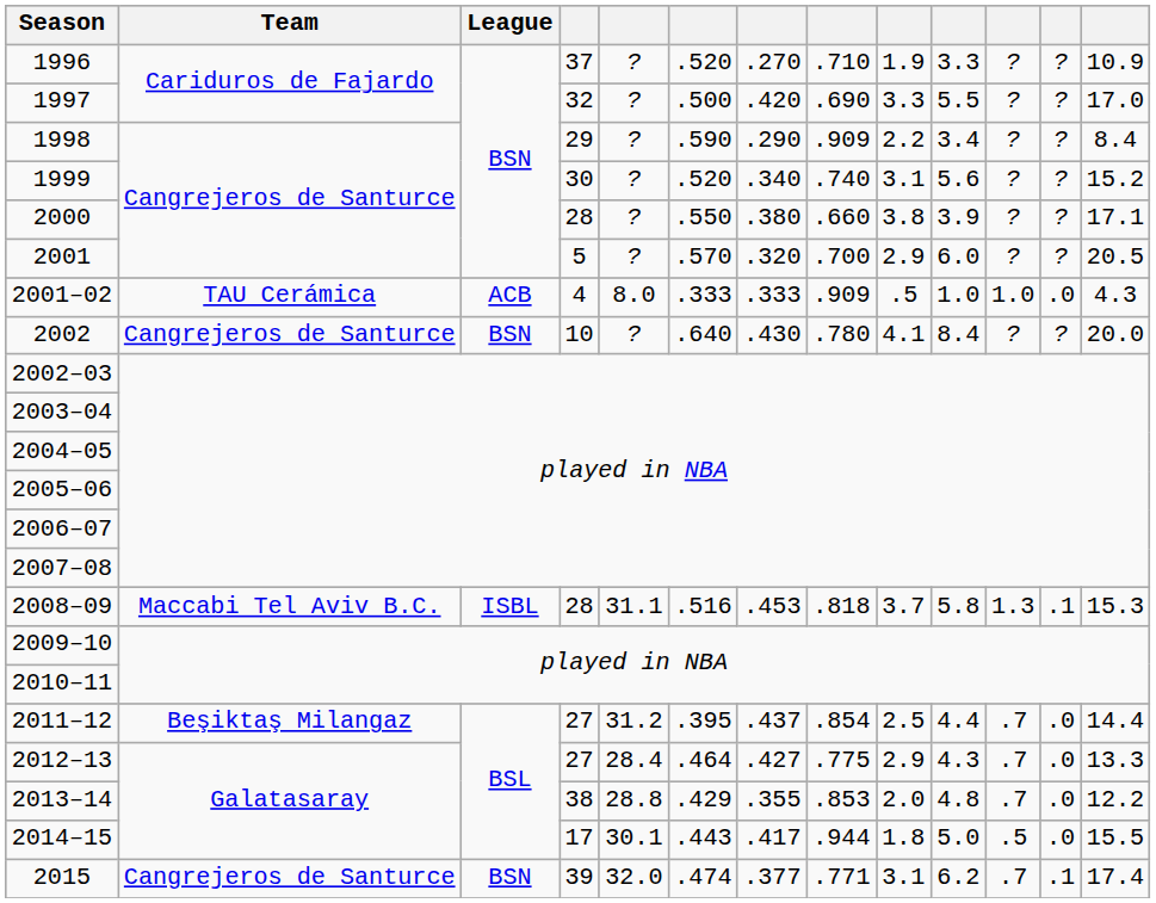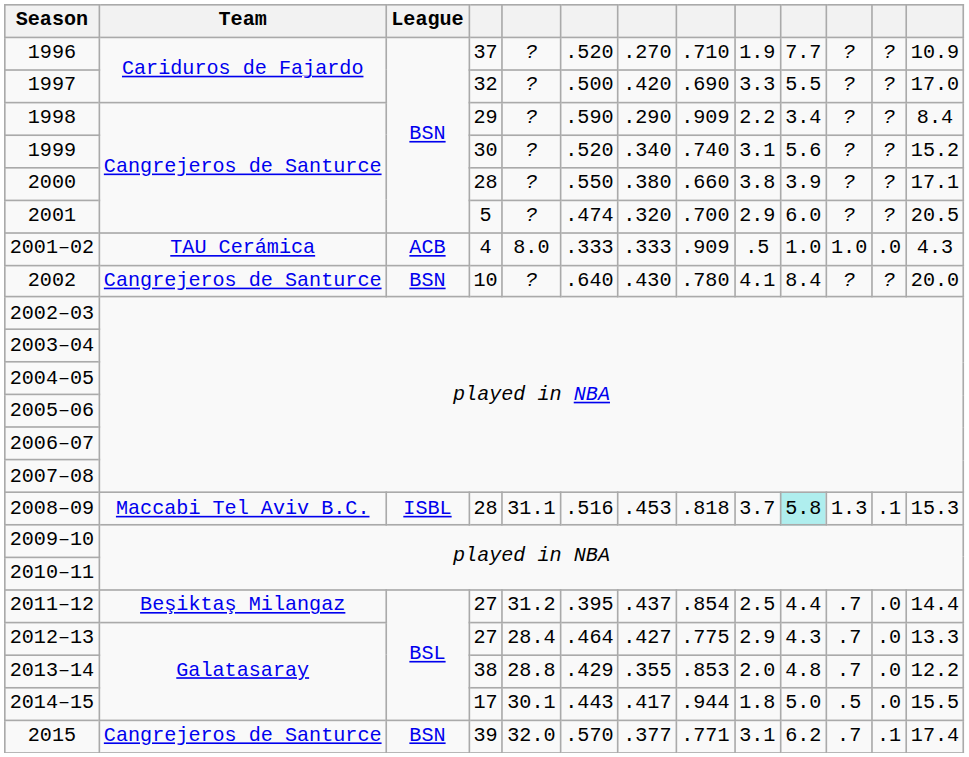 <table class="wikitable sortable" style="font-size:95%; text-align:center;">
 <tr>
 <th>Season</th>
 <th>Team</th>
 <th>League</th>
 <th></th>
 <th></th>
 <th></th>
 <th></th>
 <th></th>
 <th></th>
 <th></th>
 <th></th>
 <th></th>
 <th></th>
 </tr>
 <tr>
 <td>1996</td>
 <td rowspan="2"><a href='#'>Cariduros de Fajardo</a></td>
 <td rowspan="6"><a href='#'>BSN</a></td>
 <td>37</td>
 <td><em>?</em></td>
 <td>.520</td>
 <td>.270</td>
 <td>.710</td>
 <td>1.9</td>
-<td>3.3</td>
+<td>7.7</td>
 <td><em>?</em></td>
 <td><em>?</em></td>
 <td>10.9</td>
 </tr>
 <tr>
 <td>1997</td>
 <td>32</td>
 <td><em>?</em></td>
 <td>.500</td>
 <td>.420</td>
 <td>.690</td>
 <td>3.3</td>
 <td>5.5</td>
 <td><em>?</em></td>
 <td><em>?</em></td>
 <td>17.0</td>
 </tr>
 <tr>
 <td>1998</td>
 <td rowspan="4"><a href='#'>Cangrejeros de Santurce</a></td>
 <td>29</td>
 <td><em>?</em></td>
 <td>.590</td>
 <td>.290</td>
 <td>.909</td>
 <td>2.2</td>
 <td>3.4</td>
 <td><em>?</em></td>
 <td><em>?</em></td>
 <td>8.4</td>
 </tr>
 <tr>
 <td>1999</td>
 <td>30</td>
 <td><em>?</em></td>
 <td>.520</td>
 <td>.340</td>
 <td>.740</td>
 <td>3.1</td>
 <td>5.6</td>
 <td><em>?</em></td>
 <td><em>?</em></td>
 <td>15.2</td>
 </tr>
 <tr>
 <td>2000</td>
 <td>28</td>
 <td><em>?</em></td>
 <td>.550</td>
 <td>.380</td>
 <td>.660</td>
 <td>3.8</td>
 <td>3.9</td>
 <td><em>?</em></td>
 <td><em>?</em></td>
 <td>17.1</td>
 </tr>
 <tr>
 <td>2001</td>
 <td>5</td>
 <td><em>?</em></td>
-<td>.570</td>
+<td>.474</td>
 <td>.320</td>
 <td>.700</td>
 <td>2.9</td>
 <td>6.0</td>
 <td><em>?</em></td>
 <td><em>?</em></td>
 <td>20.5</td>
 </tr>
 <tr>
 <td>2001–02</td>
 <td><a href='#'>TAU Cerámica</a></td>
 <td><a href='#'>ACB</a></td>
 <td>4</td>
 <td>8.0</td>
 <td>.333</td>
 <td>.333</td>
 <td>.909</td>
 <td>.5</td>
 <td>1.0</td>
 <td>1.0</td>
 <td>.0</td>
 <td>4.3</td>
 </tr>
 <tr>
 <td>2002</td>
 <td><a href='#'>Cangrejeros de Santurce</a></td>
 <td><a href='#'>BSN</a></td>
 <td>10</td>
 <td><em>?</em></td>
 <td>.640</td>
 <td>.430</td>
 <td>.780</td>
 <td>4.1</td>
 <td>8.4</td>
 <td><em>?</em></td>
 <td><em>?</em></td>
 <td>20.0</td>
 </tr>
 <tr>
 <td>2002–03</td>
 <td colspan="12" rowspan="6"><em>played in <a href='#'>NBA</a></em></td>
 </tr>
 <tr>
 <td>2003–04</td>
 </tr>
 <tr>
 <td>2004–05</td>
 </tr>
 <tr>
 <td>2005–06</td>
 </tr>
 <tr>
 <td>2006–07</td>
 </tr>
 <tr>
 <td>2007–08</td>
 </tr>
 <tr>
 <td>2008–09</td>
 <td><a href='#'>Maccabi Tel Aviv B.C.</a></td>
 <td><a href='#'>ISBL</a></td>
 <td>28</td>
 <td>31.1</td>
 <td>.516</td>
 <td>.453</td>
 <td>.818</td>
 <td>3.7</td>
-<td>5.8</td>
+<td style="background: paleturquoise;">5.8</td>
 <td>1.3</td>
 <td>.1</td>
 <td>15.3</td>
 </tr>
 <tr>
 <td>2009–10</td>
 <td colspan="12" rowspan="2"><em>played in NBA</em></td>
 </tr>
 <tr>
 <td>2010–11</td>
 </tr>
 <tr>
 <td>2011–12</td>
 <td><a href='#'>Beşiktaş Milangaz</a></td>
 <td rowspan="4"><a href='#'>BSL</a></td>
 <td>27</td>
 <td>31.2</td>
 <td>.395</td>
 <td>.437</td>
 <td>.854</td>
 <td>2.5</td>
 <td>4.4</td>
 <td>.7</td>
 <td>.0</td>
 <td>14.4</td>
 </tr>
 <tr>
 <td>2012–13</td>
 <td rowspan="3"><a href='#'>Galatasaray</a></td>
 <td>27</td>
 <td>28.4</td>
 <td>.464</td>
 <td>.427</td>
 <td>.775</td>
 <td>2.9</td>
 <td>4.3</td>
 <td>.7</td>
 <td>.0</td>
 <td>13.3</td>
 </tr>
 <tr>
 <td>2013–14</td>
 <td>38</td>
 <td>28.8</td>
 <td>.429</td>
 <td>.355</td>
 <td>.853</td>
 <td>2.0</td>
 <td>4.8</td>
 <td>.7</td>
 <td>.0</td>
 <td>12.2</td>
 </tr>
 <tr>
 <td>2014–15</td>
 <td>17</td>
 <td>30.1</td>
 <td>.443</td>
 <td>.417</td>
 <td>.944</td>
 <td>1.8</td>
 <td>5.0</td>
 <td>.5</td>
 <td>.0</td>
 <td>15.5</td>
 </tr>
 <tr>
 <td>2015</td>
 <td><a href='#'>Cangrejeros de Santurce</a></td>
 <td><a href='#'>BSN</a></td>
 <td>39</td>
 <td>32.0</td>
-<td>.474</td>
+<td>.570</td>
 <td>.377</td>
 <td>.771</td>
 <td>3.1</td>
 <td>6.2</td>
 <td>.7</td>
 <td>.1</td>
 <td>17.4</td>
 </tr>
 </table>
